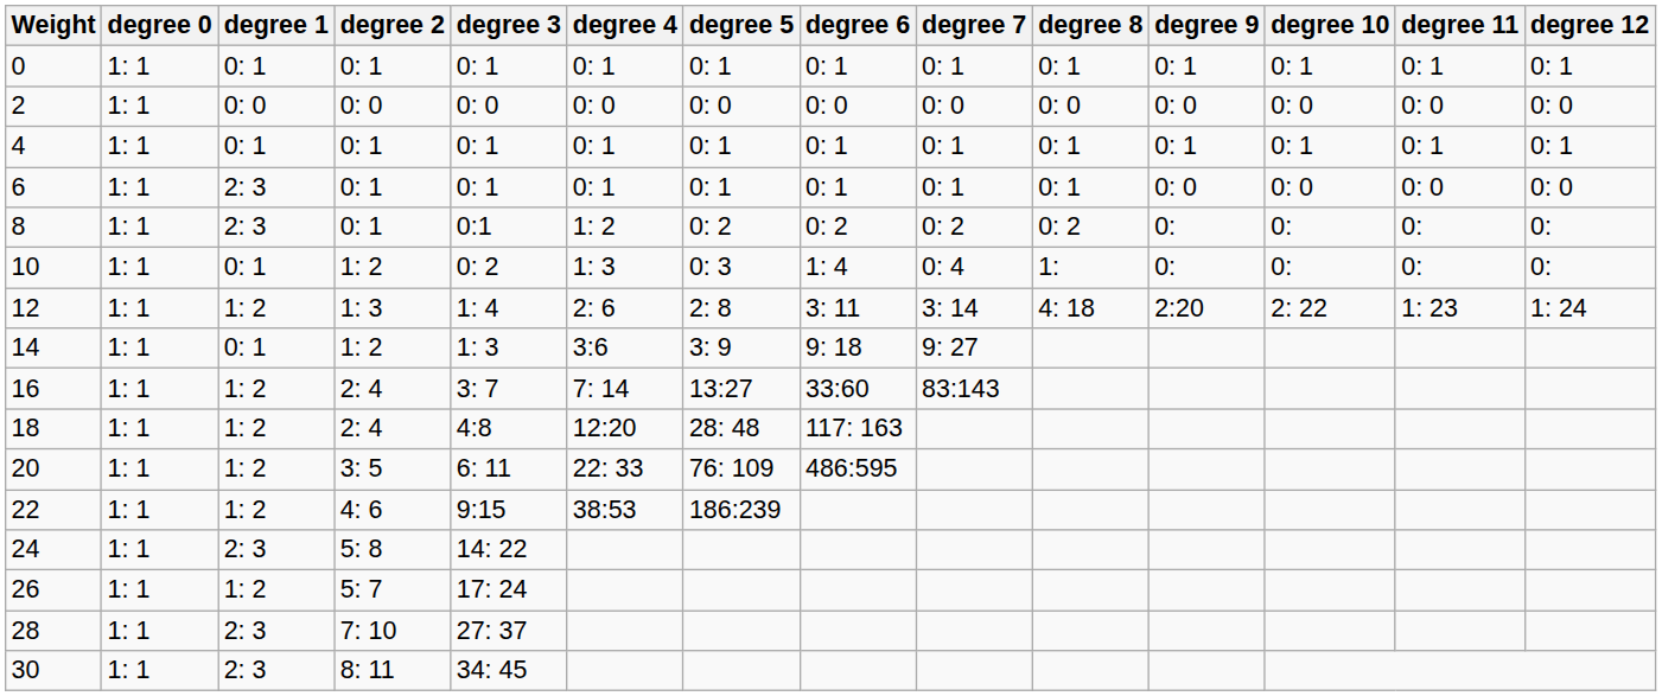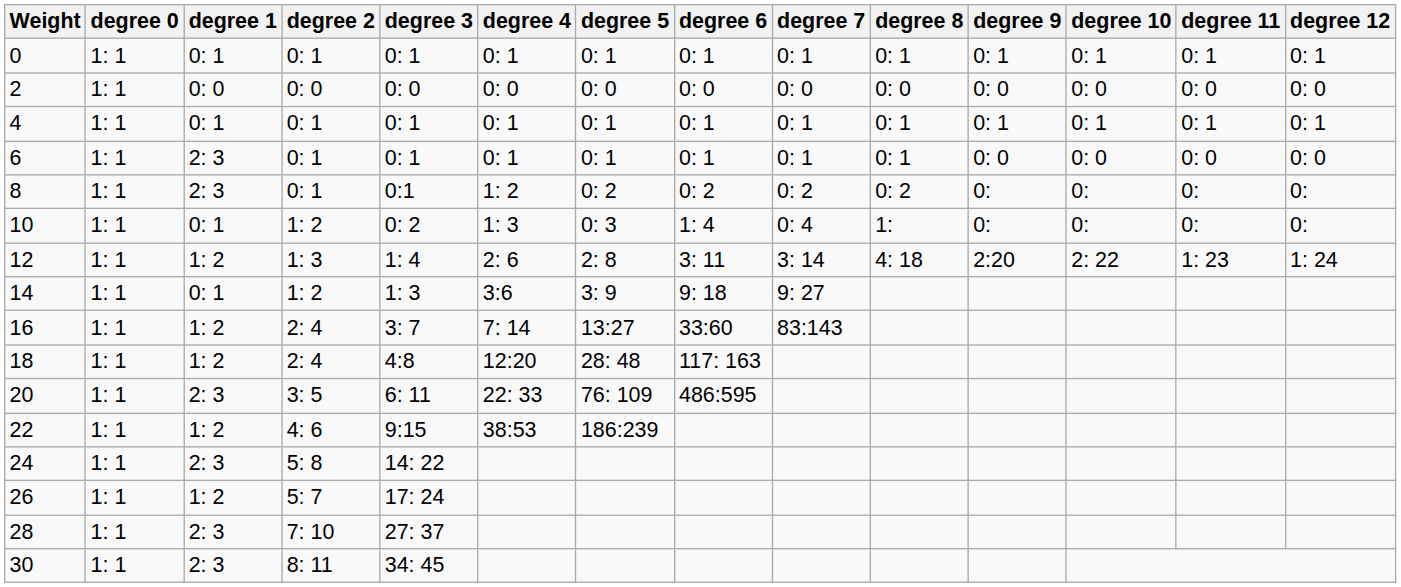 <table class="wikitable">
 <tr>
 <th>Weight</th>
 <th>degree 0</th>
 <th>degree 1</th>
 <th>degree 2</th>
 <th>degree 3</th>
 <th>degree 4</th>
 <th>degree 5</th>
 <th>degree 6</th>
 <th>degree 7</th>
 <th>degree 8</th>
 <th>degree 9</th>
 <th>degree 10</th>
 <th>degree 11</th>
 <th>degree 12</th>
 </tr>
 <tr>
 <td>0</td>
 <td>1: 1</td>
 <td>0: 1</td>
 <td>0: 1</td>
 <td>0: 1</td>
 <td>0: 1</td>
 <td>0: 1</td>
 <td>0: 1</td>
 <td>0: 1</td>
 <td>0: 1</td>
 <td>0: 1</td>
 <td>0: 1</td>
 <td>0: 1</td>
 <td>0: 1</td>
 </tr>
 <tr>
 <td>2</td>
 <td>1: 1</td>
 <td>0: 0</td>
 <td>0: 0</td>
 <td>0: 0</td>
 <td>0: 0</td>
 <td>0: 0</td>
 <td>0: 0</td>
 <td>0: 0</td>
 <td>0: 0</td>
 <td>0: 0</td>
 <td>0: 0</td>
 <td>0: 0</td>
 <td>0: 0</td>
 </tr>
 <tr>
 <td>4</td>
 <td>1: 1</td>
 <td>0: 1</td>
 <td>0: 1</td>
 <td>0: 1</td>
 <td>0: 1</td>
 <td>0: 1</td>
 <td>0: 1</td>
 <td>0: 1</td>
 <td>0: 1</td>
 <td>0: 1</td>
 <td>0: 1</td>
 <td>0: 1</td>
 <td>0: 1</td>
 </tr>
 <tr>
 <td>6</td>
 <td>1: 1</td>
 <td>2: 3</td>
 <td>0: 1</td>
 <td>0: 1</td>
 <td>0: 1</td>
 <td>0: 1</td>
 <td>0: 1</td>
 <td>0: 1</td>
 <td>0: 1</td>
 <td>0: 0</td>
 <td>0: 0</td>
 <td>0: 0</td>
 <td>0: 0</td>
 </tr>
 <tr>
 <td>8</td>
 <td>1: 1</td>
 <td>2: 3</td>
 <td>0: 1</td>
 <td>0:1</td>
 <td>1: 2</td>
 <td>0: 2</td>
 <td>0: 2</td>
 <td>0: 2</td>
 <td>0: 2</td>
 <td>0:</td>
 <td>0:</td>
 <td>0:</td>
 <td>0:</td>
 </tr>
 <tr>
 <td>10</td>
 <td>1: 1</td>
 <td>0: 1</td>
 <td>1: 2</td>
 <td>0: 2</td>
 <td>1: 3</td>
 <td>0: 3</td>
 <td>1: 4</td>
 <td>0: 4</td>
 <td>1:</td>
 <td>0:</td>
 <td>0:</td>
 <td>0:</td>
 <td>0:</td>
 </tr>
 <tr>
 <td>12</td>
 <td>1: 1</td>
 <td>1: 2</td>
 <td>1: 3</td>
 <td>1:  4</td>
 <td>2: 6</td>
 <td>2: 8</td>
 <td>3: 11</td>
 <td>3: 14</td>
 <td>4: 18</td>
 <td>2:20</td>
 <td>2: 22</td>
 <td>1: 23</td>
 <td>1: 24</td>
 </tr>
 <tr>
 <td>14</td>
 <td>1: 1</td>
 <td>0: 1</td>
 <td>1: 2</td>
 <td>1: 3</td>
 <td>3:6</td>
 <td>3: 9</td>
 <td>9: 18</td>
 <td>9: 27</td>
 <td></td>
 <td></td>
 <td></td>
 <td></td>
 <td></td>
 </tr>
 <tr>
 <td>16</td>
 <td>1: 1</td>
 <td>1: 2</td>
 <td>2: 4</td>
 <td>3: 7</td>
 <td>7: 14</td>
 <td>13:27</td>
 <td>33:60</td>
 <td>83:143</td>
 <td></td>
 <td></td>
 <td></td>
 <td></td>
 <td></td>
 </tr>
 <tr>
 <td>18</td>
 <td>1: 1</td>
 <td>1: 2</td>
 <td>2: 4</td>
 <td>4:8</td>
 <td>12:20</td>
 <td>28: 48</td>
 <td>117: 163</td>
 <td></td>
 <td></td>
 <td></td>
 <td></td>
 <td></td>
 <td></td>
 </tr>
 <tr>
 <td>20</td>
 <td>1: 1</td>
-<td>1: 2</td>
+<td>2: 3</td>
 <td>3: 5</td>
 <td>6: 11</td>
 <td>22: 33</td>
 <td>76: 109</td>
 <td>486:595</td>
 <td></td>
 <td></td>
 <td></td>
 <td></td>
 <td></td>
 <td></td>
 </tr>
 <tr>
 <td>22</td>
 <td>1: 1</td>
 <td>1: 2</td>
 <td>4: 6</td>
 <td>9:15</td>
 <td>38:53</td>
 <td>186:239</td>
 <td></td>
 <td></td>
 <td></td>
 <td></td>
 <td></td>
 <td></td>
 <td></td>
 </tr>
 <tr>
 <td>24</td>
 <td>1: 1</td>
 <td>2: 3</td>
 <td>5: 8</td>
 <td>14: 22</td>
 <td></td>
 <td></td>
 <td></td>
 <td></td>
 <td></td>
 <td></td>
 <td></td>
 <td></td>
 <td></td>
 </tr>
 <tr>
 <td>26</td>
 <td>1: 1</td>
 <td>1: 2</td>
 <td>5: 7</td>
 <td>17: 24</td>
 <td></td>
 <td></td>
 <td></td>
 <td></td>
 <td></td>
 <td></td>
 <td></td>
 <td></td>
 <td></td>
 </tr>
 <tr>
 <td>28</td>
 <td>1: 1</td>
 <td>2: 3</td>
 <td>7: 10</td>
 <td>27: 37</td>
 <td></td>
 <td></td>
 <td></td>
 <td></td>
 <td></td>
 <td></td>
 <td></td>
 <td></td>
 <td></td>
 </tr>
 <tr>
 <td>30</td>
 <td>1: 1</td>
 <td>2: 3</td>
 <td>8: 11</td>
 <td>34: 45</td>
 <td></td>
 <td></td>
 <td></td>
 <td></td>
 <td></td>
 <td></td>
 </tr>
 </table>
